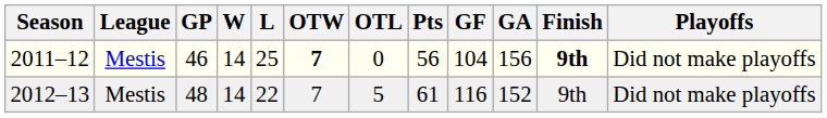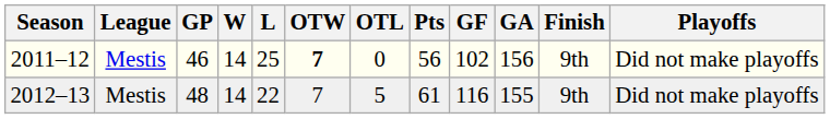 <table class="wikitable" style="text-align:center;">
 <tr>
 <th>Season</th>
 <th>League</th>
 <th>GP</th>
 <th>W</th>
 <th>L</th>
 <th>OTW</th>
 <th>OTL</th>
 <th>Pts</th>
 <th>GF</th>
 <th>GA</th>
 <th>Finish</th>
 <th>Playoffs</th>
 </tr>
 <tr bgcolor="#fffff">
 <td>2011–12</td>
 <td><a href='#'>Mestis</a></td>
 <td>46</td>
 <td>14</td>
 <td>25</td>
 <td><strong>7</strong></td>
 <td>0</td>
 <td>56</td>
-<td>104</td>
+<td>102</td>
 <td>156</td>
-<td><strong>9th</strong></td>
+<td>9th</td>
 <td>Did not make playoffs</td>
 </tr>
 <tr bgcolor="#f0f0f0">
 <td>2012–13</td>
 <td>Mestis</td>
 <td>48</td>
 <td>14</td>
 <td>22</td>
 <td>7</td>
 <td>5</td>
 <td>61</td>
 <td>116</td>
-<td>152</td>
+<td>155</td>
 <td>9th</td>
 <td>Did not make playoffs</td>
 </tr>
 </table>
